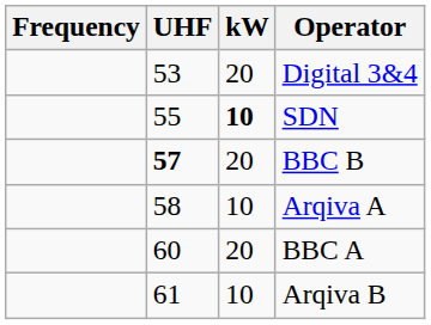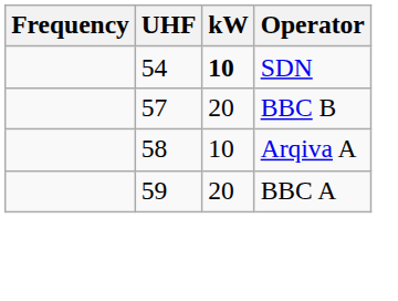 <table class="wikitable sortable">
 <tr>
 <th>Frequency</th>
 <th>UHF</th>
 <th>kW</th>
 <th>Operator</th>
 </tr>
 <tr>
 <td></td>
-<td>53</td>
-<td>20</td>
-<td><a href='#'>Digital 3&4</a></td>
-</tr>
-<tr>
-<td></td>
-<td>55</td>
+<td>54</td>
 <td><strong>10</strong></td>
 <td><a href='#'>SDN</a></td>
 </tr>
 <tr>
 <td></td>
-<td><strong>57</strong></td>
+<td>57</td>
 <td>20</td>
 <td><a href='#'>BBC</a> B</td>
 </tr>
 <tr>
 <td></td>
 <td>58</td>
 <td>10</td>
 <td><a href='#'>Arqiva</a> A</td>
 </tr>
 <tr>
 <td></td>
-<td>60</td>
+<td>59</td>
 <td>20</td>
 <td>BBC A</td>
 </tr>
-<tr>
-<td></td>
-<td>61</td>
-<td>10</td>
-<td>Arqiva B</td>
-</tr>
 </table>
